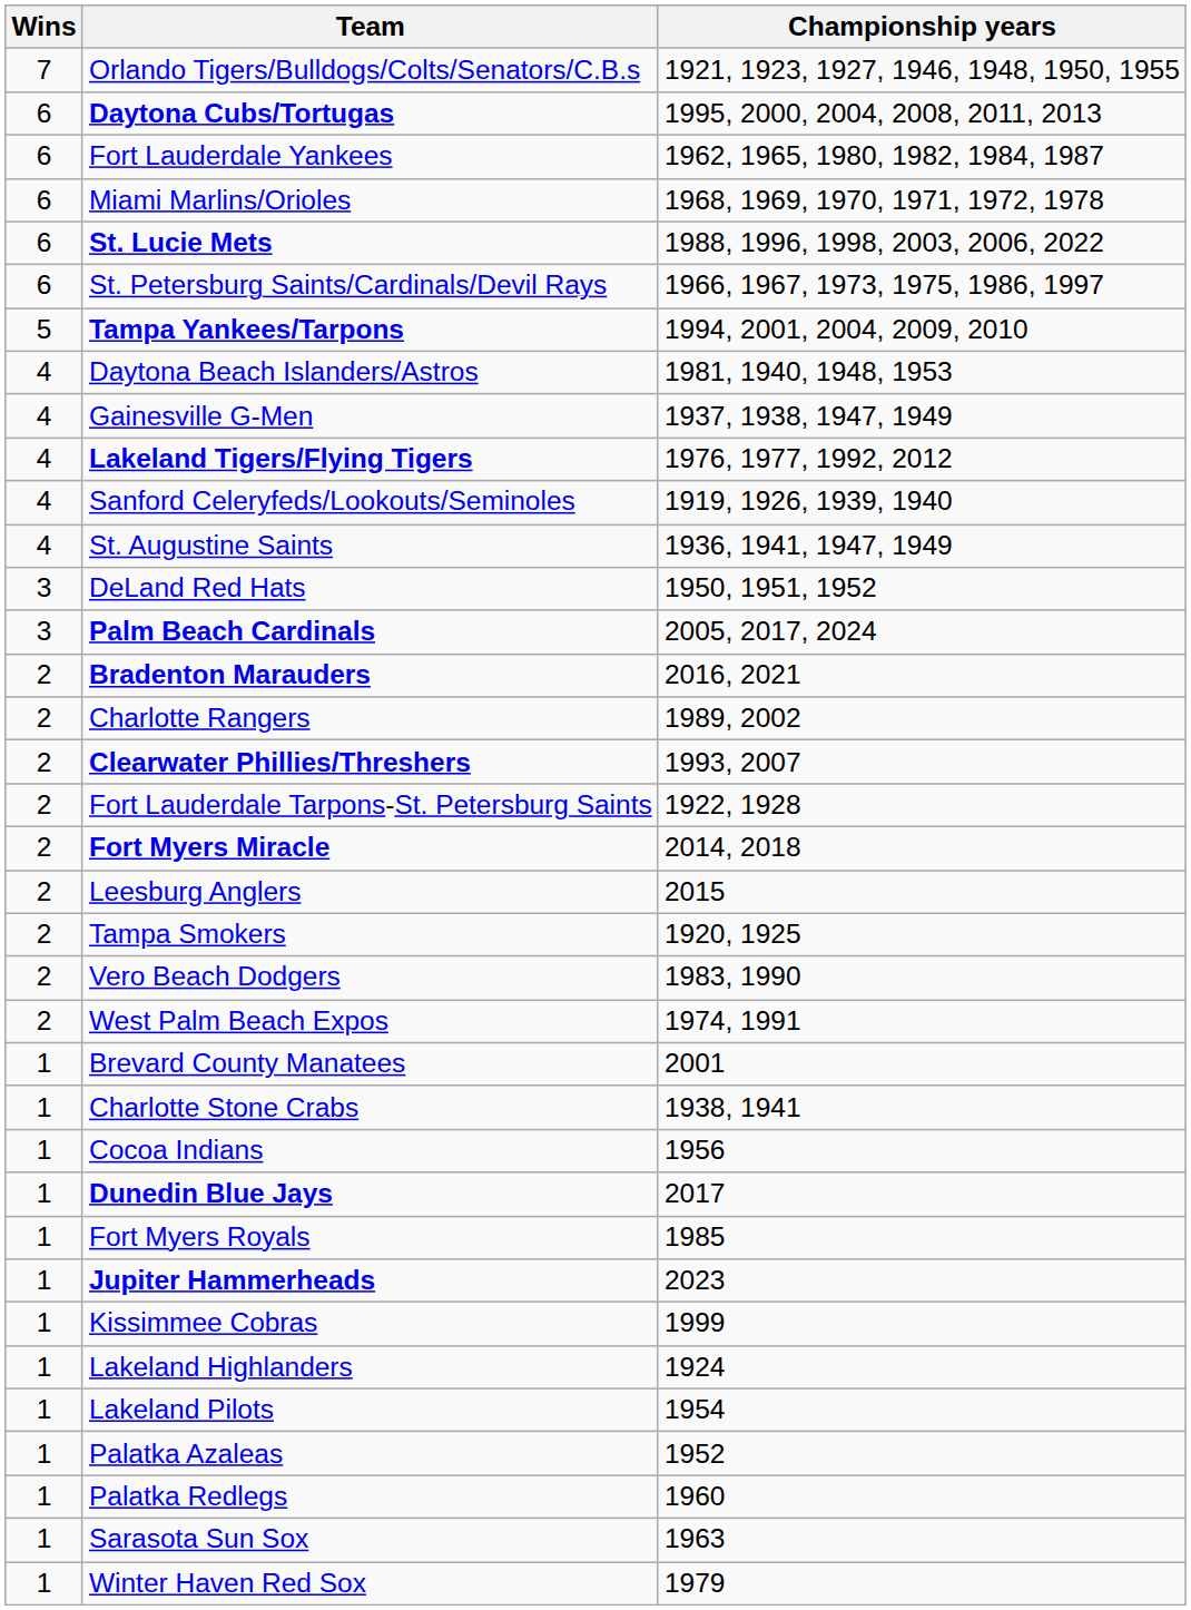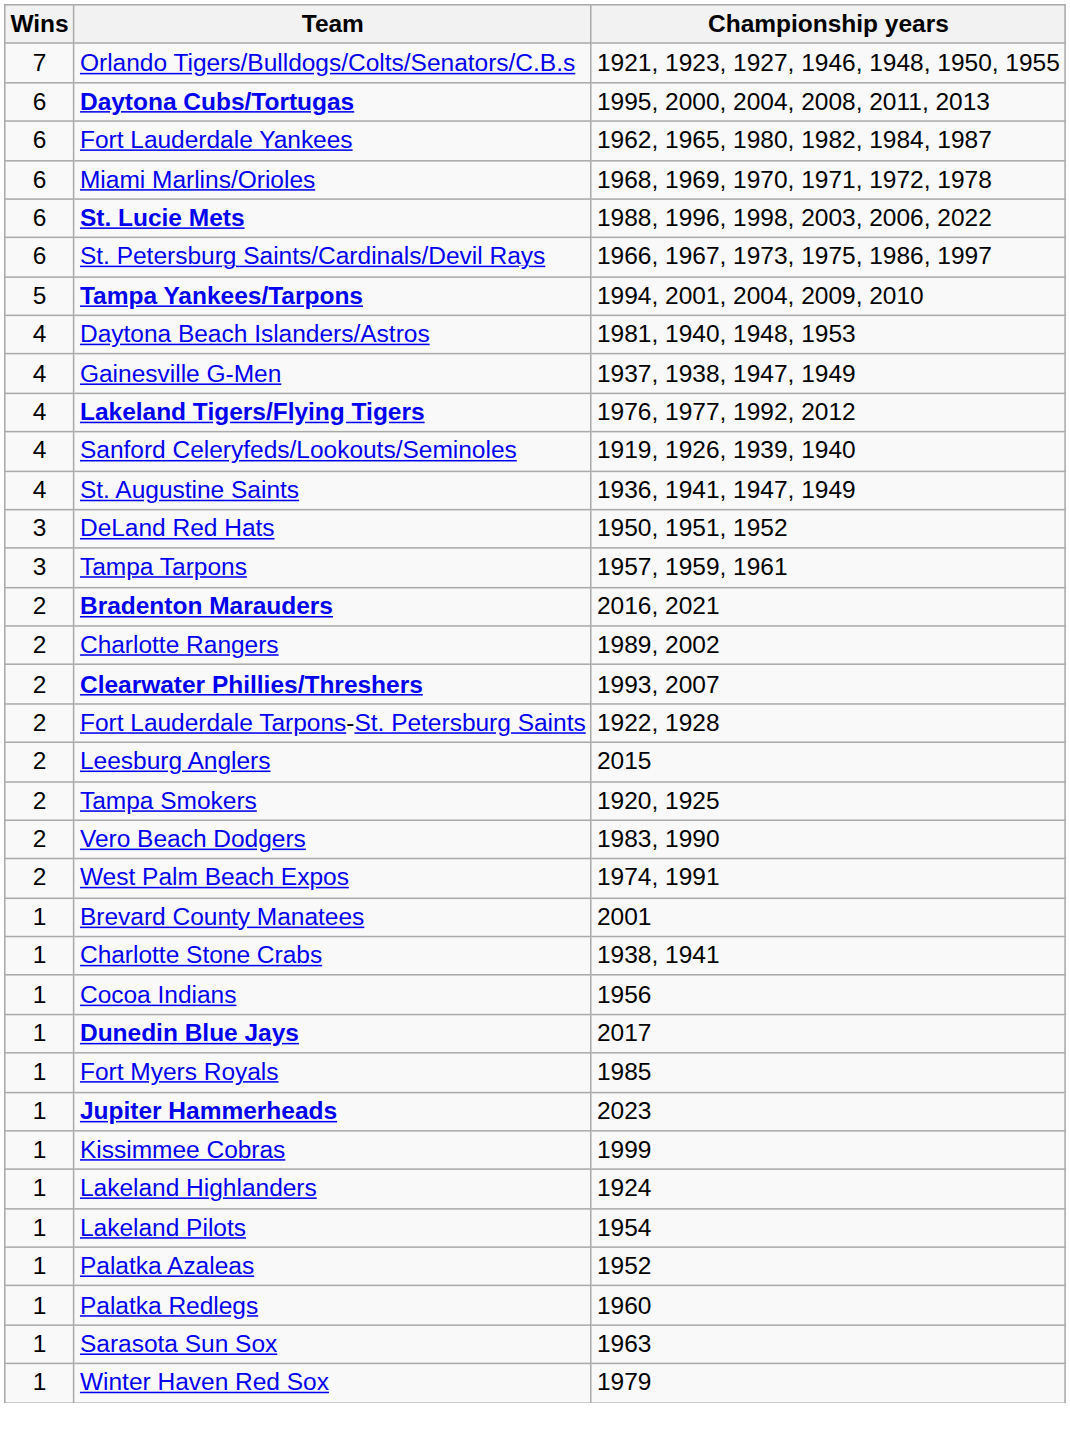 <table class="sortable wikitable" style="text-align:left;">
 <tr>
 <th>Wins</th>
 <th>Team</th>
 <th>Championship years</th>
 </tr>
 <tr>
 <td style="text-align:center;">7</td>
 <td><a href='#'>Orlando Tigers/Bulldogs/Colts/Senators/C.B.s</a></td>
 <td>1921, 1923, 1927, 1946, 1948, 1950, 1955</td>
 </tr>
 <tr>
 <td style="text-align:center;">6</td>
 <td><strong><a href='#'>Daytona Cubs/Tortugas</a></strong></td>
 <td>1995, 2000, 2004, 2008, 2011, 2013</td>
 </tr>
 <tr>
 <td style="text-align:center;">6</td>
 <td><a href='#'>Fort Lauderdale Yankees</a></td>
 <td>1962, 1965, 1980, 1982, 1984, 1987</td>
 </tr>
 <tr>
 <td style="text-align:center;">6</td>
 <td><a href='#'>Miami Marlins/Orioles</a></td>
 <td>1968, 1969, 1970, 1971, 1972, 1978</td>
 </tr>
 <tr>
 <td style="text-align:center;">6</td>
 <td><strong><a href='#'>St. Lucie Mets</a></strong></td>
 <td>1988, 1996, 1998, 2003, 2006, 2022</td>
 </tr>
 <tr>
 <td style="text-align:center;">6</td>
 <td><a href='#'>St. Petersburg Saints/Cardinals/Devil Rays</a></td>
 <td>1966, 1967, 1973, 1975, 1986, 1997</td>
 </tr>
 <tr>
 <td style="text-align:center;">5</td>
 <td><strong><a href='#'>Tampa Yankees/Tarpons</a></strong></td>
 <td>1994, 2001, 2004, 2009, 2010</td>
 </tr>
 <tr>
 <td style="text-align:center;">4</td>
 <td><a href='#'>Daytona Beach Islanders/Astros</a></td>
 <td>1981, 1940, 1948, 1953</td>
 </tr>
 <tr>
 <td style="text-align:center;">4</td>
 <td><a href='#'>Gainesville G-Men</a></td>
 <td>1937, 1938, 1947, 1949</td>
 </tr>
 <tr>
 <td style="text-align:center;">4</td>
 <td><strong><a href='#'>Lakeland Tigers/Flying Tigers</a></strong></td>
 <td>1976, 1977, 1992, 2012</td>
 </tr>
 <tr>
 <td style="text-align:center;">4</td>
 <td><a href='#'>Sanford Celeryfeds/Lookouts/Seminoles</a></td>
 <td>1919, 1926, 1939, 1940</td>
 </tr>
 <tr>
 <td style="text-align:center;">4</td>
 <td><a href='#'>St. Augustine Saints</a></td>
 <td>1936, 1941, 1947, 1949</td>
 </tr>
 <tr>
 <td style="text-align:center;">3</td>
 <td><a href='#'>DeLand Red Hats</a></td>
 <td>1950, 1951, 1952</td>
 </tr>
 <tr>
 <td style="text-align:center;">3</td>
-<td><strong><a href='#'>Palm Beach Cardinals</a></strong></td>
-<td>2005, 2017, 2024</td>
+<td><a href='#'>Tampa Tarpons</a></td>
+<td>1957, 1959, 1961</td>
 </tr>
 <tr>
 <td style="text-align:center;">2</td>
 <td><strong><a href='#'>Bradenton Marauders</a></strong></td>
 <td>2016, 2021</td>
 </tr>
 <tr>
 <td style="text-align:center;">2</td>
 <td><a href='#'>Charlotte Rangers</a></td>
 <td>1989, 2002</td>
 </tr>
 <tr>
 <td style="text-align:center;">2</td>
 <td><strong><a href='#'>Clearwater Phillies/Threshers</a></strong></td>
 <td>1993, 2007</td>
 </tr>
 <tr>
 <td style="text-align:center;">2</td>
 <td><a href='#'>Fort Lauderdale Tarpons</a>-<a href='#'>St. Petersburg Saints</a></td>
 <td>1922, 1928</td>
-</tr>
-<tr>
-<td style="text-align:center;">2</td>
-<td><strong><a href='#'>Fort Myers Miracle</a></strong></td>
-<td>2014, 2018</td>
 </tr>
 <tr>
 <td style="text-align:center;">2</td>
 <td><a href='#'>Leesburg Anglers</a></td>
 <td>2015</td>
 </tr>
 <tr>
 <td style="text-align:center;">2</td>
 <td><a href='#'>Tampa Smokers</a></td>
 <td>1920, 1925</td>
 </tr>
 <tr>
 <td style="text-align:center;">2</td>
 <td><a href='#'>Vero Beach Dodgers</a></td>
 <td>1983, 1990</td>
 </tr>
 <tr>
 <td style="text-align:center;">2</td>
 <td><a href='#'>West Palm Beach Expos</a></td>
 <td>1974, 1991</td>
 </tr>
 <tr>
 <td style="text-align:center;">1</td>
 <td><a href='#'>Brevard County Manatees</a></td>
 <td>2001</td>
 </tr>
 <tr>
 <td style="text-align:center;">1</td>
 <td><a href='#'>Charlotte Stone Crabs</a></td>
 <td>1938, 1941</td>
 </tr>
 <tr>
 <td style="text-align:center;">1</td>
 <td><a href='#'>Cocoa Indians</a></td>
 <td>1956</td>
 </tr>
 <tr>
 <td style="text-align:center;">1</td>
 <td><strong><a href='#'>Dunedin Blue Jays</a></strong></td>
 <td>2017</td>
 </tr>
 <tr>
 <td style="text-align:center;">1</td>
 <td><a href='#'>Fort Myers Royals</a></td>
 <td>1985</td>
 </tr>
 <tr>
 <td style="text-align:center;">1</td>
 <td><strong><a href='#'>Jupiter Hammerheads</a></strong></td>
 <td>2023</td>
 </tr>
 <tr>
 <td style="text-align:center;">1</td>
 <td><a href='#'>Kissimmee Cobras</a></td>
 <td>1999</td>
 </tr>
 <tr>
 <td style="text-align:center;">1</td>
 <td><a href='#'>Lakeland Highlanders</a></td>
 <td>1924</td>
 </tr>
 <tr>
 <td style="text-align:center;">1</td>
 <td><a href='#'>Lakeland Pilots</a></td>
 <td>1954</td>
 </tr>
 <tr>
 <td style="text-align:center;">1</td>
 <td><a href='#'>Palatka Azaleas</a></td>
 <td>1952</td>
 </tr>
 <tr>
 <td style="text-align:center;">1</td>
 <td><a href='#'>Palatka Redlegs</a></td>
 <td>1960</td>
 </tr>
 <tr>
 <td style="text-align:center;">1</td>
 <td><a href='#'>Sarasota Sun Sox</a></td>
 <td>1963</td>
 </tr>
 <tr>
 <td style="text-align:center;">1</td>
 <td><a href='#'>Winter Haven Red Sox</a></td>
 <td>1979</td>
 </tr>
 </table>
